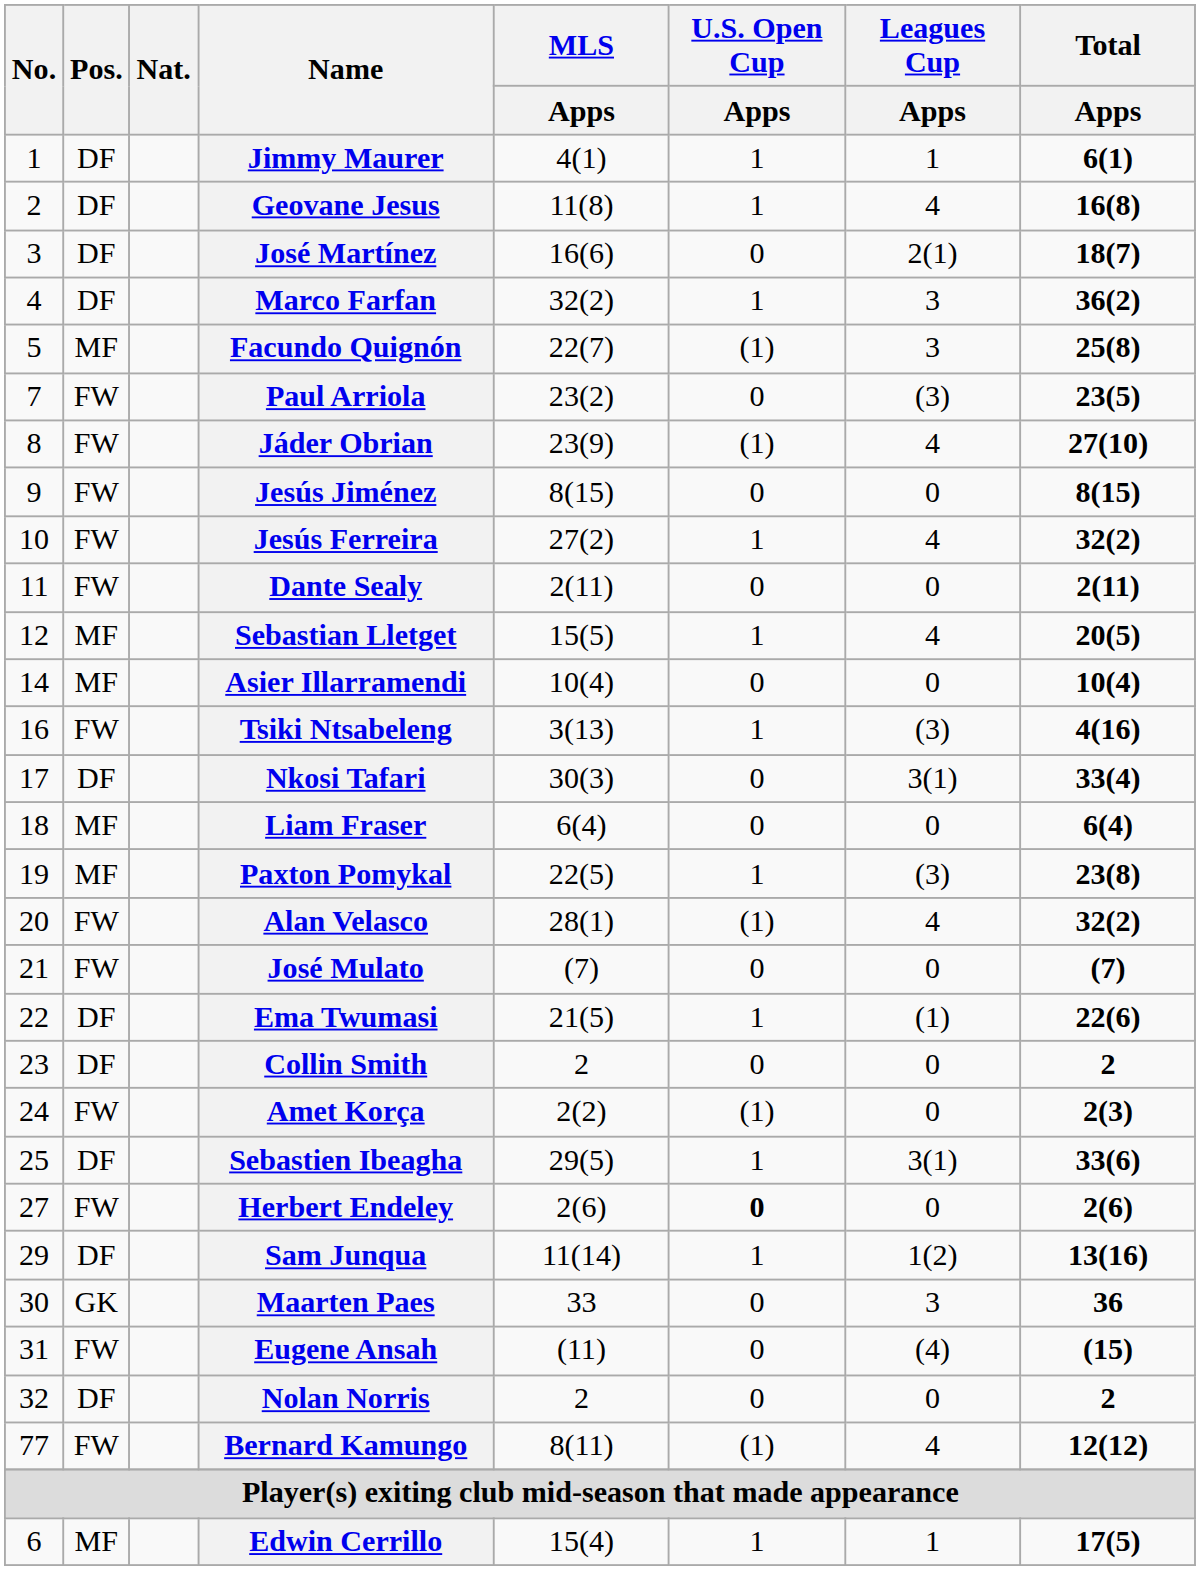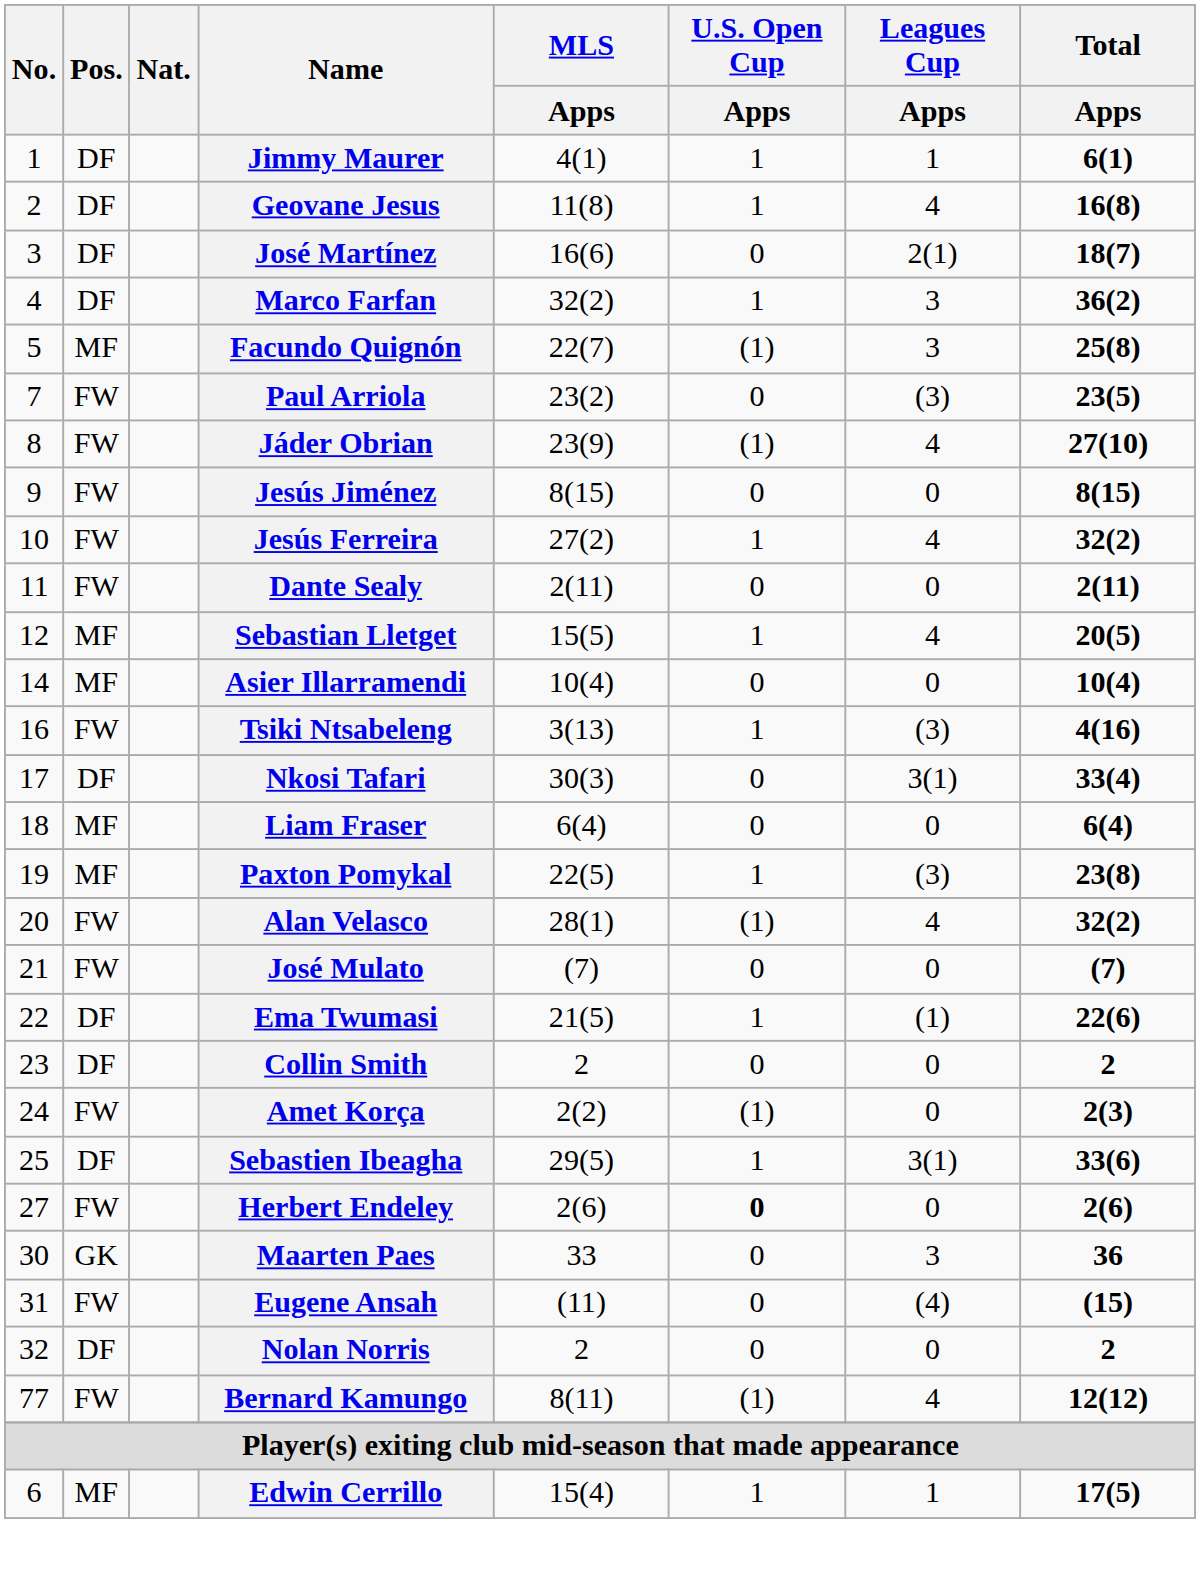 <table class="wikitable sortable" style="text-align:center">
 <tr>
 <th rowspan="2">No.</th>
 <th rowspan="2">Pos.</th>
 <th rowspan="2">Nat.</th>
 <th rowspan="2" style="width:150px;">Name</th>
 <th colspan="1" style="width:86px;"><a href='#'>MLS</a></th>
 <th colspan="1" style="width:86px;"><a href='#'>U.S. Open Cup</a></th>
 <th colspan="1" style="width:86px;"><a href='#'>Leagues Cup</a></th>
 <th colspan="1" style="width:86px;">Total</th>
 </tr>
 <tr>
 <th>Apps</th>
 <th>Apps</th>
 <th>Apps</th>
 <th>Apps</th>
 </tr>
 <tr>
 <td>1</td>
 <td>DF</td>
 <td></td>
 <th scope="row"><a href='#'>Jimmy Maurer</a></th>
 <td>4(1)</td>
 <td>1</td>
 <td>1</td>
 <td><strong>6(1)</strong></td>
 </tr>
 <tr>
 <td>2</td>
 <td>DF</td>
 <td></td>
 <th scope="row"><a href='#'>Geovane Jesus</a></th>
 <td>11(8)</td>
 <td>1</td>
 <td>4</td>
 <td><strong>16(8)</strong></td>
 </tr>
 <tr>
 <td>3</td>
 <td>DF</td>
 <td></td>
 <th scope="row"><a href='#'>José Martínez</a></th>
 <td>16(6)</td>
 <td>0</td>
 <td>2(1)</td>
 <td><strong>18(7)</strong></td>
 </tr>
 <tr>
 <td>4</td>
 <td>DF</td>
 <td></td>
 <th scope="row"><a href='#'>Marco Farfan</a></th>
 <td>32(2)</td>
 <td>1</td>
 <td>3</td>
 <td><strong>36(2)</strong></td>
 </tr>
 <tr>
 <td>5</td>
 <td>MF</td>
 <td></td>
 <th scope="row"><a href='#'>Facundo Quignón</a></th>
 <td>22(7)</td>
 <td>(1)</td>
 <td>3</td>
 <td><strong>25(8)</strong></td>
 </tr>
 <tr>
 <td>7</td>
 <td>FW</td>
 <td></td>
 <th scope="row"><a href='#'>Paul Arriola</a></th>
 <td>23(2)</td>
 <td>0</td>
 <td>(3)</td>
 <td><strong>23(5)</strong></td>
 </tr>
 <tr>
 <td>8</td>
 <td>FW</td>
 <td></td>
 <th scope="row"><a href='#'>Jáder Obrian</a></th>
 <td>23(9)</td>
 <td>(1)</td>
 <td>4</td>
 <td><strong>27(10)</strong></td>
 </tr>
 <tr>
 <td>9</td>
 <td>FW</td>
 <td></td>
 <th scope="row"><a href='#'>Jesús Jiménez</a></th>
 <td>8(15)</td>
 <td>0</td>
 <td>0</td>
 <td><strong>8(15)</strong></td>
 </tr>
 <tr>
 <td>10</td>
 <td>FW</td>
 <td></td>
 <th scope="row"><a href='#'>Jesús Ferreira</a></th>
 <td>27(2)</td>
 <td>1</td>
 <td>4</td>
 <td><strong>32(2)</strong></td>
 </tr>
 <tr>
 <td>11</td>
 <td>FW</td>
 <td></td>
 <th scope="row"><a href='#'>Dante Sealy</a></th>
 <td>2(11)</td>
 <td>0</td>
 <td>0</td>
 <td><strong>2(11)</strong></td>
 </tr>
 <tr>
 <td>12</td>
 <td>MF</td>
 <td></td>
 <th scope="row"><a href='#'>Sebastian Lletget</a></th>
 <td>15(5)</td>
 <td>1</td>
 <td>4</td>
 <td><strong>20(5)</strong></td>
 </tr>
 <tr>
 <td>14</td>
 <td>MF</td>
 <td></td>
 <th scope="row"><a href='#'>Asier Illarramendi</a></th>
 <td>10(4)</td>
 <td>0</td>
 <td>0</td>
 <td><strong>10(4)</strong></td>
 </tr>
 <tr>
 <td>16</td>
 <td>FW</td>
 <td></td>
 <th scope="row"><a href='#'>Tsiki Ntsabeleng</a></th>
 <td>3(13)</td>
 <td>1</td>
 <td>(3)</td>
 <td><strong>4(16)</strong></td>
 </tr>
 <tr>
 <td>17</td>
 <td>DF</td>
 <td></td>
 <th scope="row"><a href='#'>Nkosi Tafari</a></th>
 <td>30(3)</td>
 <td>0</td>
 <td>3(1)</td>
 <td><strong>33(4)</strong></td>
 </tr>
 <tr>
 <td>18</td>
 <td>MF</td>
 <td></td>
 <th scope="row"><a href='#'>Liam Fraser</a></th>
 <td>6(4)</td>
 <td>0</td>
 <td>0</td>
 <td><strong>6(4)</strong></td>
 </tr>
 <tr>
 <td>19</td>
 <td>MF</td>
 <td></td>
 <th scope="row"><a href='#'>Paxton Pomykal</a></th>
 <td>22(5)</td>
 <td>1</td>
 <td>(3)</td>
 <td><strong>23(8)</strong></td>
 </tr>
 <tr>
 <td>20</td>
 <td>FW</td>
 <td></td>
 <th scope="row"><a href='#'>Alan Velasco</a></th>
 <td>28(1)</td>
 <td>(1)</td>
 <td>4</td>
 <td><strong>32(2)</strong></td>
 </tr>
 <tr>
 <td>21</td>
 <td>FW</td>
 <td></td>
 <th scope="row"><a href='#'>José Mulato</a></th>
 <td>(7)</td>
 <td>0</td>
 <td>0</td>
 <td><strong>(7)</strong></td>
 </tr>
 <tr>
 <td>22</td>
 <td>DF</td>
 <td></td>
 <th scope="row"><a href='#'>Ema Twumasi</a></th>
 <td>21(5)</td>
 <td>1</td>
 <td>(1)</td>
 <td><strong>22(6)</strong></td>
 </tr>
 <tr>
 <td>23</td>
 <td>DF</td>
 <td></td>
 <th scope="row"><a href='#'>Collin Smith</a></th>
 <td>2</td>
 <td>0</td>
 <td>0</td>
 <td><strong>2</strong></td>
 </tr>
 <tr>
 <td>24</td>
 <td>FW</td>
 <td></td>
 <th scope="row"><a href='#'>Amet Korça</a></th>
 <td>2(2)</td>
 <td>(1)</td>
 <td>0</td>
 <td><strong>2(3)</strong></td>
 </tr>
 <tr>
 <td>25</td>
 <td>DF</td>
 <td></td>
 <th scope="row"><a href='#'>Sebastien Ibeagha</a></th>
 <td>29(5)</td>
 <td>1</td>
 <td>3(1)</td>
 <td><strong>33(6)</strong></td>
 </tr>
 <tr>
 <td>27</td>
 <td>FW</td>
 <td></td>
 <th scope="row"><a href='#'>Herbert Endeley</a></th>
 <td>2(6)</td>
 <td><strong>0</strong></td>
 <td>0</td>
 <td><strong>2(6)</strong></td>
 </tr>
 <tr>
-<td>29</td>
-<td>DF</td>
-<td></td>
-<th scope="row"><a href='#'>Sam Junqua</a></th>
-<td>11(14)</td>
-<td>1</td>
-<td>1(2)</td>
-<td><strong>13(16)</strong></td>
-</tr>
-<tr>
 <td>30</td>
 <td>GK</td>
 <td></td>
 <th scope="row"><a href='#'>Maarten Paes</a></th>
 <td>33</td>
 <td>0</td>
 <td>3</td>
 <td><strong>36</strong></td>
 </tr>
 <tr>
 <td>31</td>
 <td>FW</td>
 <td></td>
 <th scope="row"><a href='#'>Eugene Ansah</a></th>
 <td>(11)</td>
 <td>0</td>
 <td>(4)</td>
 <td><strong>(15)</strong></td>
 </tr>
 <tr>
 <td>32</td>
 <td>DF</td>
 <td></td>
 <th scope="row"><a href='#'>Nolan Norris</a></th>
 <td>2</td>
 <td>0</td>
 <td>0</td>
 <td><strong>2</strong></td>
 </tr>
 <tr>
 <td>77</td>
 <td>FW</td>
 <td></td>
 <th scope="row"><a href='#'>Bernard Kamungo</a></th>
 <td>8(11)</td>
 <td>(1)</td>
 <td>4</td>
 <td><strong>12(12)</strong></td>
 </tr>
 <tr>
 </tr>
 <tr>
 <th colspan=8 style=background:#dcdcdc; text-align:center>Player(s) exiting club mid-season that made appearance</th>
 </tr>
 <tr>
 <td>6</td>
 <td>MF</td>
 <td></td>
 <th scope="row"><a href='#'>Edwin Cerrillo</a></th>
 <td>15(4)</td>
 <td>1</td>
 <td>1</td>
 <td><strong>17(5)</strong></td>
 </tr>
 <tr>
 </tr>
 </table>
